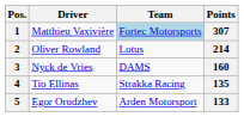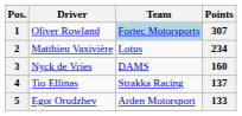 <table class="wikitable" style="font-size: 85%">
 <tr>
 <th>Pos.</th>
 <th>Driver</th>
 <th>Team</th>
 <th>Points</th>
 </tr>
 <tr>
 <th>1</th>
-<td> <a href='#'>Matthieu Vaxivière</a></td>
+<td> <a href='#'>Oliver Rowland</a></td>
 <td style="background: lightblue;"> <a href='#'>Fortec Motorsports</a></td>
 <th>307</th>
 </tr>
 <tr>
 <th>2</th>
-<td> <a href='#'>Oliver Rowland</a></td>
+<td> <a href='#'>Matthieu Vaxivière</a></td>
 <td> <a href='#'>Lotus</a></td>
-<th>214</th>
+<th>234</th>
 </tr>
 <tr>
 <th>3</th>
 <td> <a href='#'>Nyck de Vries</a></td>
 <td> <a href='#'>DAMS</a></td>
 <th>160</th>
 </tr>
 <tr>
 <th>4</th>
 <td> <a href='#'>Tio Ellinas</a></td>
 <td> <a href='#'>Strakka Racing</a></td>
-<th>135</th>
+<th>137</th>
 </tr>
 <tr>
 <th>5</th>
 <td> <a href='#'>Egor Orudzhev</a></td>
 <td> <a href='#'>Arden Motorsport</a></td>
 <th>133</th>
 </tr>
 </table>
